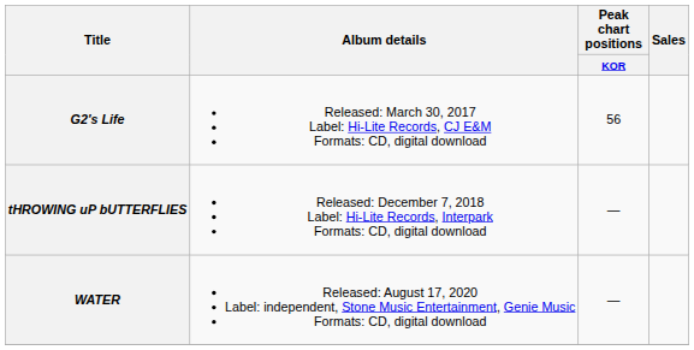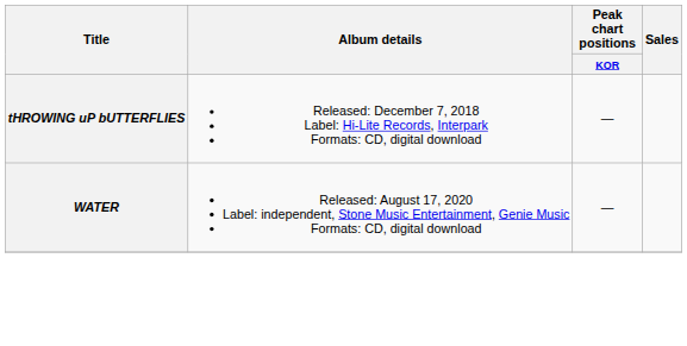 <table class="wikitable plainrowheaders" style="text-align:center;">
 <tr>
 <th scope="col" rowspan="2">Title</th>
 <th scope="col" rowspan="2">Album details</th>
 <th scope="col" colspan="1" style="width:5em;">Peak chart positions</th>
 <th scope="col" rowspan="2">Sales</th>
 </tr>
 <tr>
 <th><small><a href='#'>KOR</a></small><br></th>
-</tr>
-<tr>
-<th scope="row"><em>G2's Life</em></th>
-<td><br><ul><li>Released: March 30, 2017</li><li>Label: <a href='#'>Hi-Lite Records</a>, <a href='#'>CJ E&M</a></li><li>Formats: CD, digital download</li></ul></td>
-<td>56</td>
-<td></td>
 </tr>
 <tr>
 <th scope="row"><em>tHROWING uP bUTTERFLIES</em></th>
 <td><br><ul><li>Released: December 7, 2018</li><li>Label: <a href='#'>Hi-Lite Records</a>, <a href='#'>Interpark</a></li><li>Formats: CD, digital download</li></ul></td>
 <td>—</td>
 <td></td>
 </tr>
 <tr>
 <th scope="row"><em>WATER</em></th>
 <td><br><ul><li>Released: August 17, 2020</li><li>Label: independent, <a href='#'>Stone Music Entertainment</a>, <a href='#'>Genie Music</a></li><li>Formats: CD, digital download</li></ul></td>
 <td>—</td>
 <td></td>
 </tr>
 <tr>
 </tr>
 </table>
